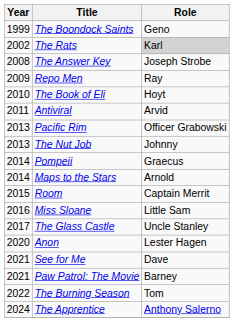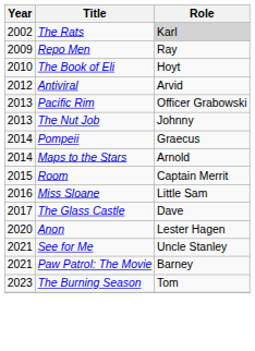 <table class=" wikitable sortable">
 <tr>
 <th>Year</th>
 <th>Title</th>
 <th>Role</th>
 </tr>
 <tr>
-<td>1999</td>
-<td data-sort-value="Boondock Saints, The"><em><a href='#'>The Boondock Saints</a></em></td>
-<td>Geno</td>
-</tr>
-<tr>
 <td>2002</td>
 <td data-sort-value="Rats, The"><em><a href='#'>The Rats</a></em></td>
 <td style="background: lightgrey;">Karl</td>
-</tr>
-<tr>
-<td>2008</td>
-<td data-sort-value="Answer Key, The"><em><a href='#'>The Answer Key</a></em></td>
-<td>Joseph Strobe</td>
 </tr>
 <tr>
 <td>2009</td>
 <td><em><a href='#'>Repo Men</a></em></td>
 <td>Ray</td>
 </tr>
 <tr>
 <td>2010</td>
 <td data-sort-value="Book of Eli, The"><em><a href='#'>The Book of Eli</a></em></td>
 <td>Hoyt</td>
 </tr>
 <tr>
-<td>2011</td>
+<td>2012</td>
 <td><em><a href='#'>Antiviral</a></em></td>
 <td>Arvid</td>
 </tr>
 <tr>
 <td>2013</td>
 <td><em><a href='#'>Pacific Rim</a></em></td>
 <td>Officer Grabowski</td>
 </tr>
 <tr>
 <td>2013</td>
 <td data-sort-value="Nut Job, The"><em><a href='#'>The Nut Job</a></em></td>
 <td>Johnny</td>
 </tr>
 <tr>
 <td>2014</td>
 <td><em><a href='#'>Pompeii</a></em></td>
 <td>Graecus</td>
 </tr>
 <tr>
 <td>2014</td>
 <td><em><a href='#'>Maps to the Stars</a></em></td>
 <td>Arnold</td>
 </tr>
 <tr>
 <td>2015</td>
 <td><em><a href='#'>Room</a></em></td>
 <td>Captain Merrit</td>
 </tr>
 <tr>
 <td>2016</td>
 <td><em><a href='#'>Miss Sloane</a></em></td>
 <td>Little Sam</td>
 </tr>
 <tr>
 <td>2017</td>
 <td data-sort-value="Glass Castle, The"><em><a href='#'>The Glass Castle</a></em></td>
-<td>Uncle Stanley</td>
+<td>Dave</td>
 </tr>
 <tr>
 <td>2020</td>
 <td><em><a href='#'>Anon</a></em></td>
 <td>Lester Hagen</td>
 </tr>
 <tr>
 <td>2021</td>
 <td><em><a href='#'>See for Me</a></em></td>
-<td>Dave</td>
+<td>Uncle Stanley</td>
 </tr>
 <tr>
 <td>2021</td>
 <td><em><a href='#'>Paw Patrol: The Movie</a></em></td>
 <td>Barney</td>
 </tr>
 <tr>
-<td>2022</td>
+<td>2023</td>
 <td data-sort-value="Burning Season, The"><em><a href='#'>The Burning Season</a></em></td>
 <td>Tom</td>
 </tr>
 <tr>
-<td>2024</td>
-<td data-sort-value="Apprentice, The"><em><a href='#'>The Apprentice</a></em></td>
-<td><a href='#'>Anthony Salerno</a></td>
-</tr>
-<tr>
 </tr>
 </table>
